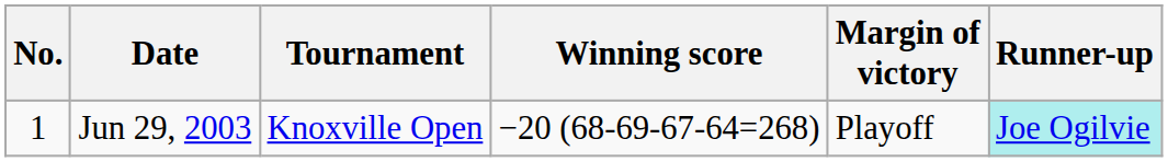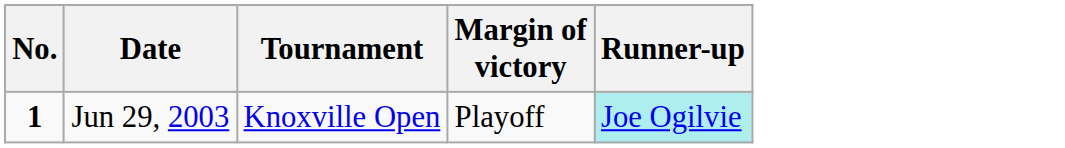 <table class="wikitable" style="font-size:95%;">
 <tr>
 <th>No.</th>
 <th>Date</th>
 <th>Tournament</th>
-<th>Winning score</th>
 <th>Margin of<br>victory</th>
 <th>Runner-up</th>
 </tr>
 <tr>
-<td align=center>1</td>
+<td align=center><strong>1</strong></td>
 <td align=right>Jun 29, <a href='#'>2003</a></td>
 <td><a href='#'>Knoxville Open</a></td>
-<td>−20 (68-69-67-64=268)</td>
 <td>Playoff</td>
 <td style="background: paleturquoise;"> <a href='#'>Joe Ogilvie</a></td>
 </tr>
 </table>
